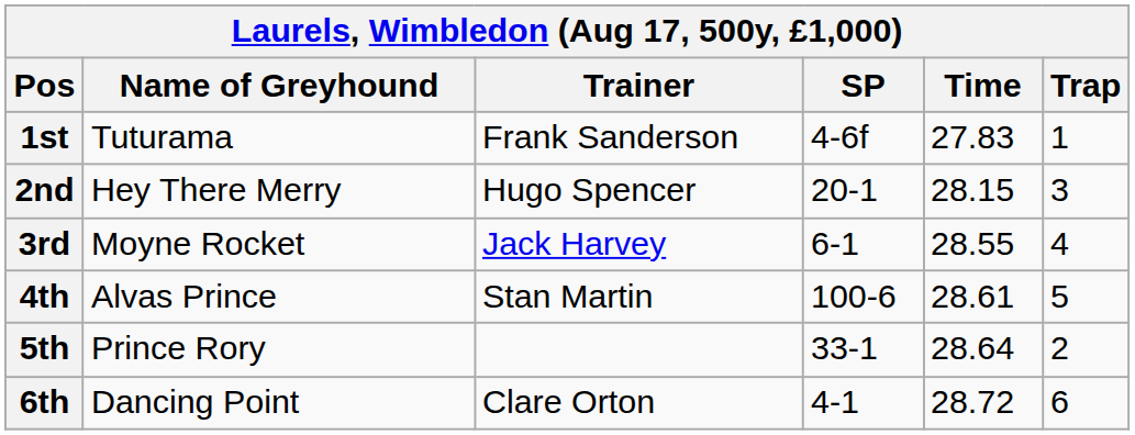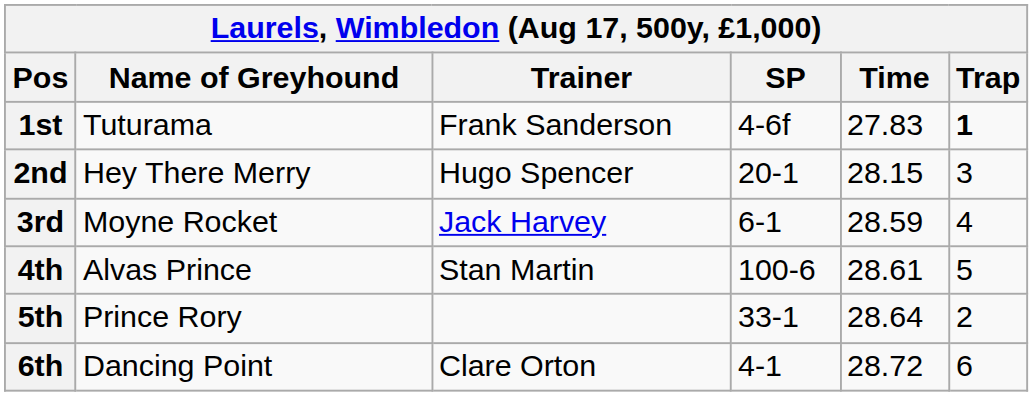 <table class="wikitable">
 <tr>
 <th colspan="6"><a href='#'>Laurels</a>, <a href='#'>Wimbledon</a> (Aug 17, 500y, £1,000)</th>
 </tr>
 <tr>
 <th width=30>Pos</th>
 <th width=180>Name of Greyhound</th>
 <th width=150>Trainer</th>
 <th width=50>SP</th>
 <th width=50>Time</th>
 <th width=30>Trap</th>
 </tr>
 <tr>
 <th>1st</th>
 <td>Tuturama</td>
 <td>Frank Sanderson</td>
 <td>4-6f</td>
 <td>27.83</td>
-<td>1</td>
+<td><strong>1</strong></td>
 </tr>
 <tr>
 <th>2nd</th>
 <td>Hey There Merry</td>
 <td>Hugo Spencer</td>
 <td>20-1</td>
 <td>28.15</td>
 <td>3</td>
 </tr>
 <tr>
 <th>3rd</th>
 <td>Moyne Rocket</td>
 <td><a href='#'>Jack Harvey</a></td>
 <td>6-1</td>
-<td>28.55</td>
+<td>28.59</td>
 <td>4</td>
 </tr>
 <tr>
 <th>4th</th>
 <td>Alvas Prince</td>
 <td>Stan Martin</td>
 <td>100-6</td>
 <td>28.61</td>
 <td>5</td>
 </tr>
 <tr>
 <th>5th</th>
 <td>Prince Rory</td>
 <td></td>
 <td>33-1</td>
 <td>28.64</td>
 <td>2</td>
 </tr>
 <tr>
 <th>6th</th>
 <td>Dancing Point</td>
 <td>Clare Orton</td>
 <td>4-1</td>
 <td>28.72</td>
 <td>6</td>
 </tr>
 </table>
